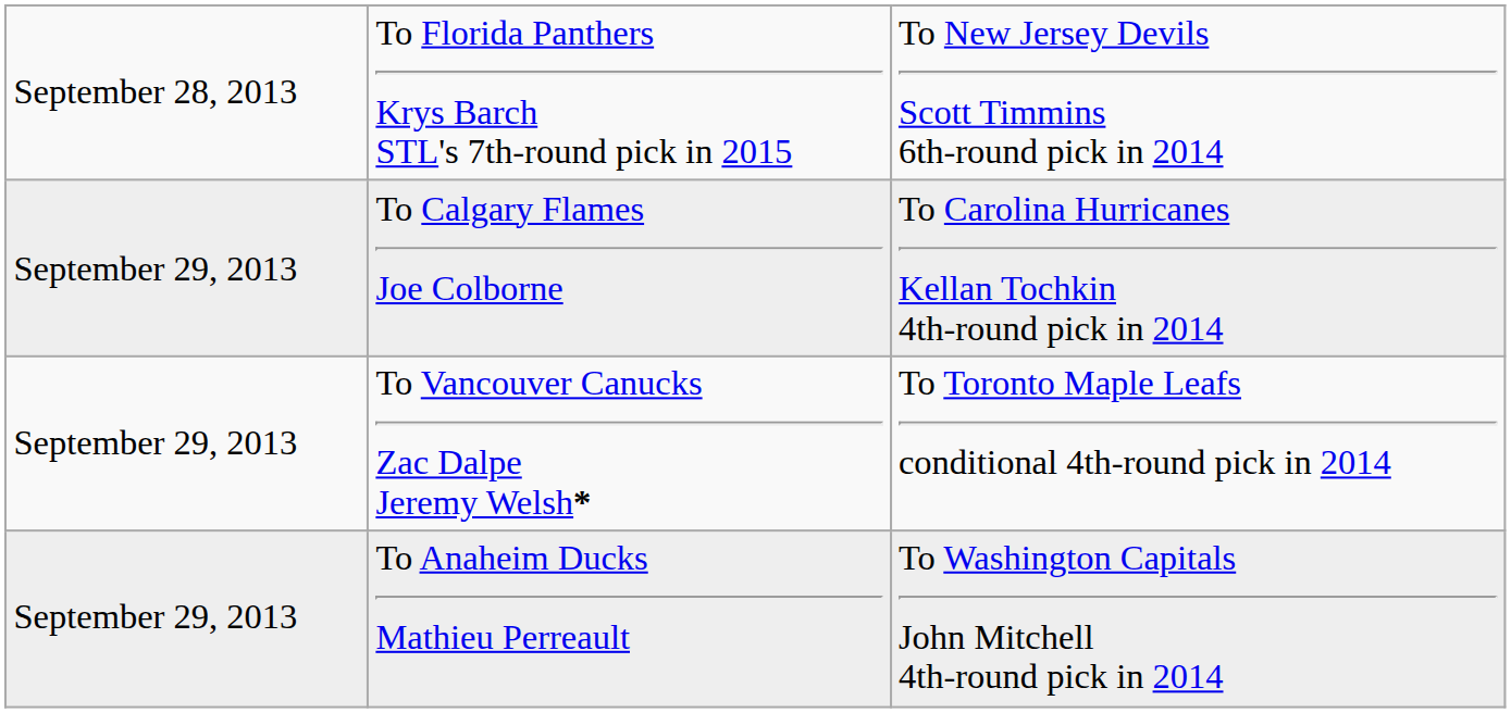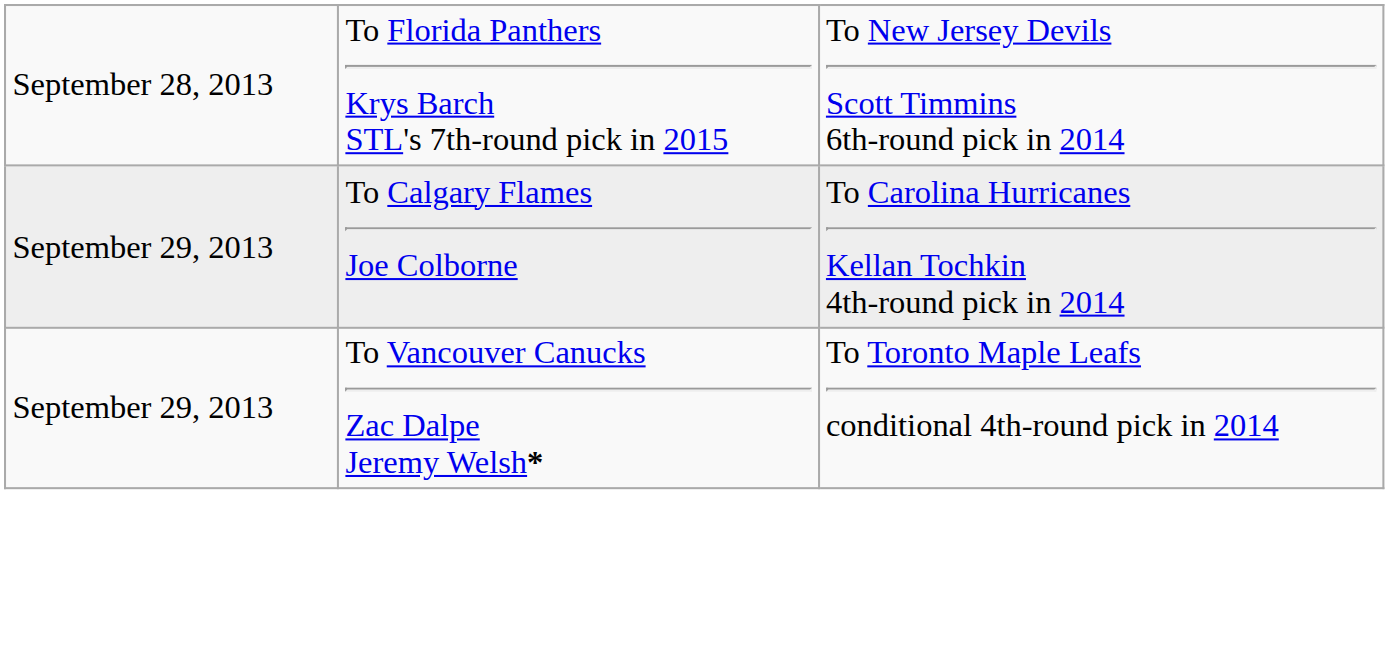 <table class="wikitable" style="border:1px solid #999999; width:680px;">
 <tr>
 <td>September 28, 2013</td>
 <td valign="top">To <a href='#'>Florida Panthers</a><hr><a href='#'>Krys Barch</a><br><a href='#'>STL</a>'s 7th-round pick in <a href='#'>2015</a></td>
 <td valign="top">To <a href='#'>New Jersey Devils</a><hr><a href='#'>Scott Timmins</a><br>6th-round pick in <a href='#'>2014</a></td>
 </tr>
 <tr bgcolor="eeeeee">
 <td>September 29, 2013</td>
 <td valign="top">To <a href='#'>Calgary Flames</a><hr><a href='#'>Joe Colborne</a></td>
 <td valign="top">To <a href='#'>Carolina Hurricanes</a><hr><a href='#'>Kellan Tochkin</a><br>4th-round pick in <a href='#'>2014</a></td>
 </tr>
 <tr>
 <td>September 29, 2013</td>
 <td valign="top">To <a href='#'>Vancouver Canucks</a><hr><a href='#'>Zac Dalpe</a><br><a href='#'>Jeremy Welsh</a><span><strong>*</strong></span></td>
 <td valign="top">To <a href='#'>Toronto Maple Leafs</a><hr>conditional 4th-round pick in <a href='#'>2014</a></td>
 </tr>
-<tr bgcolor="eeeeee">
-<td>September 29, 2013</td>
-<td valign="top">To <a href='#'>Anaheim Ducks</a><hr><a href='#'>Mathieu Perreault</a></td>
-<td valign="top">To <a href='#'>Washington Capitals</a><hr>John Mitchell<br>4th-round pick in <a href='#'>2014</a></td>
-</tr>
 </table>
